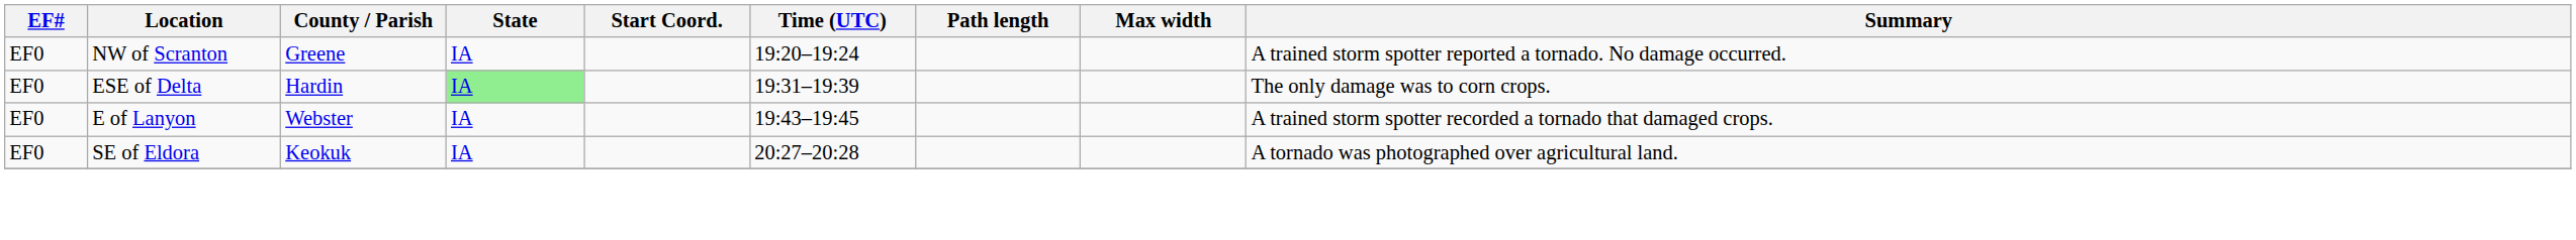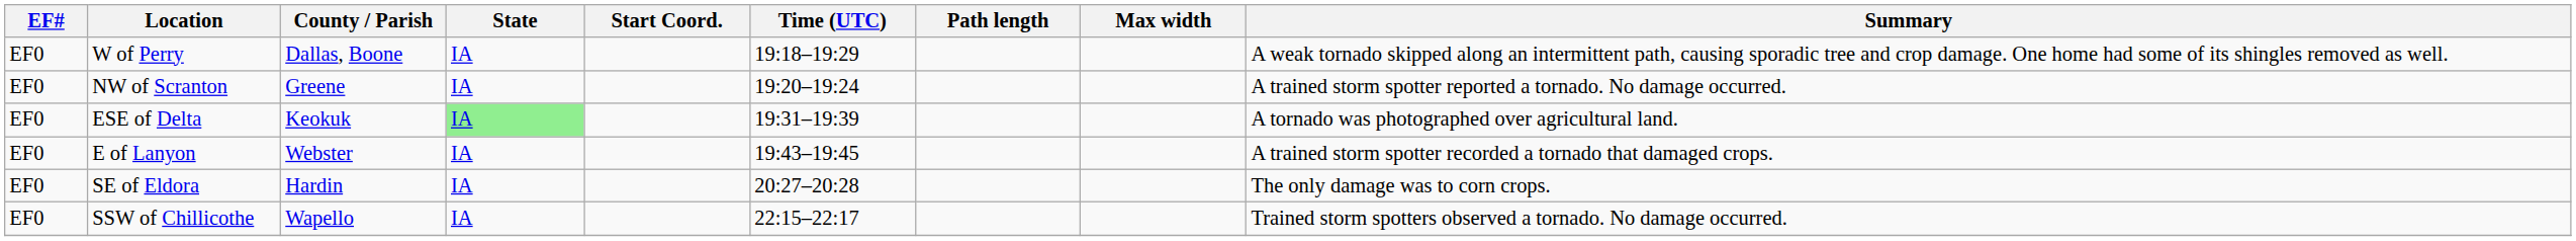 <table class="wikitable sortable" style="width:100%;">
 <tr>
 <th scope="col"  style="width:3%; text-align:center;"><a href='#'>EF#</a></th>
 <th scope="col"  style="width:7%; text-align:center;" class="unsortable">Location</th>
 <th scope="col"  style="width:6%; text-align:center;" class="unsortable">County / Parish</th>
 <th scope="col"  style="width:5%; text-align:center;">State</th>
 <th scope="col"  style="width:6%; text-align:center;">Start Coord.</th>
 <th scope="col"  style="width:6%; text-align:center;">Time (<a href='#'>UTC</a>)</th>
 <th scope="col"  style="width:6%; text-align:center;">Path length</th>
 <th scope="col"  style="width:6%; text-align:center;">Max width</th>
 <th scope="col" class="unsortable" style="width:48%; text-align:center;">Summary</th>
+</tr>
+<tr>
+<td bgcolor=>EF0</td>
+<td>W of <a href='#'>Perry</a></td>
+<td><a href='#'>Dallas</a>, <a href='#'>Boone</a></td>
+<td><a href='#'>IA</a></td>
+<td></td>
+<td>19:18–19:29</td>
+<td></td>
+<td></td>
+<td>A weak tornado skipped along an intermittent path, causing sporadic tree and crop damage. One home had some of its shingles removed as well.</td>
 </tr>
 <tr>
 <td bgcolor=>EF0</td>
 <td>NW of <a href='#'>Scranton</a></td>
 <td><a href='#'>Greene</a></td>
 <td><a href='#'>IA</a></td>
 <td></td>
 <td>19:20–19:24</td>
 <td></td>
 <td></td>
 <td>A trained storm spotter reported a tornado. No damage occurred.</td>
 </tr>
 <tr>
 <td bgcolor=>EF0</td>
 <td>ESE of <a href='#'>Delta</a></td>
-<td><a href='#'>Hardin</a></td>
+<td><a href='#'>Keokuk</a></td>
 <td style="background: lightgreen;"><a href='#'>IA</a></td>
 <td></td>
 <td>19:31–19:39</td>
 <td></td>
 <td></td>
-<td>The only damage was to corn crops.</td>
+<td>A tornado was photographed over agricultural land.</td>
 </tr>
 <tr>
 <td bgcolor=>EF0</td>
 <td>E of <a href='#'>Lanyon</a></td>
 <td><a href='#'>Webster</a></td>
 <td><a href='#'>IA</a></td>
 <td></td>
 <td>19:43–19:45</td>
 <td></td>
 <td></td>
 <td>A trained storm spotter recorded a tornado that damaged crops.</td>
 </tr>
 <tr>
 <td bgcolor=>EF0</td>
 <td>SE of <a href='#'>Eldora</a></td>
-<td><a href='#'>Keokuk</a></td>
+<td><a href='#'>Hardin</a></td>
 <td><a href='#'>IA</a></td>
 <td></td>
 <td>20:27–20:28</td>
 <td></td>
 <td></td>
-<td>A tornado was photographed over agricultural land.</td>
+<td>The only damage was to corn crops.</td>
+</tr>
+<tr>
+<td bgcolor=>EF0</td>
+<td>SSW of <a href='#'>Chillicothe</a></td>
+<td><a href='#'>Wapello</a></td>
+<td><a href='#'>IA</a></td>
+<td></td>
+<td>22:15–22:17</td>
+<td></td>
+<td></td>
+<td>Trained storm spotters observed a tornado. No damage occurred.</td>
 </tr>
 <tr>
 </tr>
 </table>
